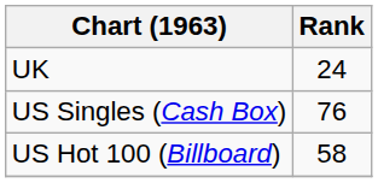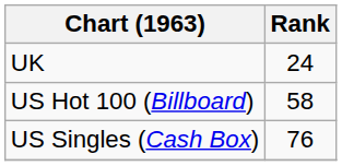 <table class="wikitable">
 <tr>
 <th scope="col">Chart (1963)</th>
 <th scope="col">Rank</th>
 </tr>
 <tr>
 <td>UK </td>
 <td align="center">24</td>
 </tr>
 <tr>
+<td>US Hot 100 (<em><a href='#'>Billboard</a></em>)</td>
+<td align="center">58</td>
+</tr>
+<tr>
 <td>US Singles (<em><a href='#'>Cash Box</a></em>)</td>
 <td align="center">76</td>
 </tr>
 <tr>
-<td>US Hot 100 (<em><a href='#'>Billboard</a></em>)</td>
-<td align="center">58</td>
-</tr>
-<tr>
 </tr>
 </table>
